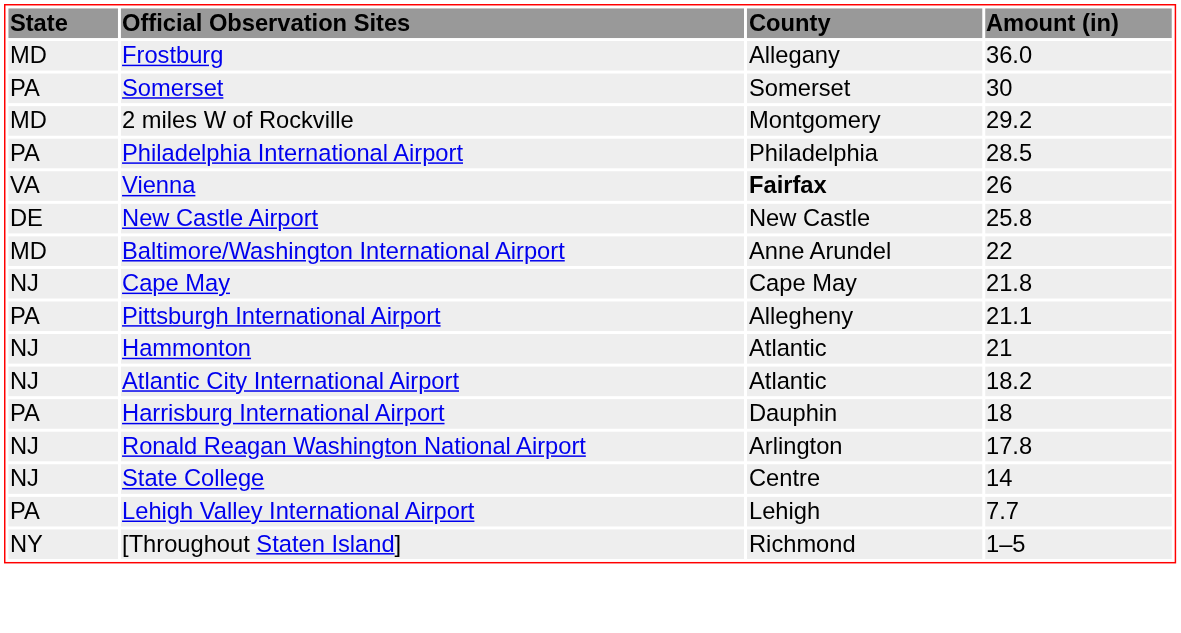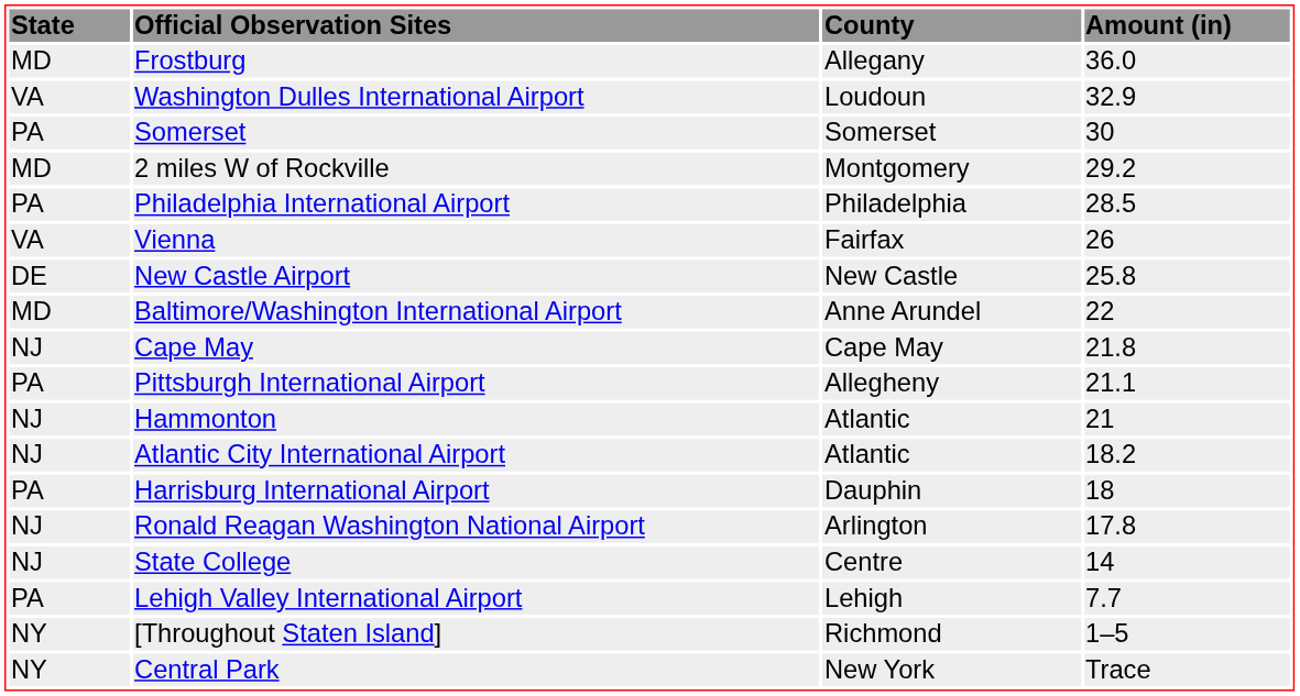 <table style="border:1px solid red; width:50%">
 <tr>
 <th align="left" style="width:7%; background-color:#999999;">State</th>
 <th align="left" style="width:40%; background-color:#999999;">Official Observation Sites</th>
 <th align="left" style="width:15%; background-color:#999999;">County</th>
 <th align="left" style="width:12%; background-color:#999999;">Amount (in)</th>
 </tr>
 <tr align="left" style="width:100%; background-color:#EEEEEE;">
 <td>MD</td>
 <td><a href='#'>Frostburg</a></td>
 <td>Allegany</td>
 <td>36.0</td>
+</tr>
+<tr align="left" style="width:100%; background-color:#EEEEEE;">
+<td>VA</td>
+<td><a href='#'>Washington Dulles International Airport</a></td>
+<td>Loudoun</td>
+<td>32.9</td>
 </tr>
 <tr align="left" style="width:100%; background-color:#EEEEEE;">
 <td>PA</td>
 <td><a href='#'>Somerset</a></td>
 <td>Somerset</td>
 <td>30</td>
 </tr>
 <tr align="left" style="width:100%; background-color:#EEEEEE;">
 <td>MD</td>
 <td>2 miles W of Rockville</td>
 <td>Montgomery</td>
 <td>29.2</td>
 </tr>
 <tr align="left" style="width:100%; background-color:#EEEEEE;">
 <td>PA</td>
 <td><a href='#'>Philadelphia International Airport</a></td>
 <td>Philadelphia</td>
 <td>28.5</td>
 </tr>
 <tr align="left" style="width:100%; background-color:#EEEEEE;">
 <td>VA</td>
 <td><a href='#'>Vienna</a></td>
-<td><strong>Fairfax</strong></td>
+<td>Fairfax</td>
 <td>26</td>
 </tr>
 <tr align="left" style="width:100%; background-color:#EEEEEE;">
 <td>DE</td>
 <td><a href='#'>New Castle Airport</a></td>
 <td>New Castle</td>
 <td>25.8</td>
 </tr>
 <tr align="left" style="width:100%; background-color:#EEEEEE;">
 <td>MD</td>
 <td><a href='#'>Baltimore/Washington International Airport</a></td>
 <td>Anne Arundel</td>
 <td>22</td>
 </tr>
 <tr align="left" style="width:100%; background-color:#EEEEEE;">
 <td>NJ</td>
 <td><a href='#'>Cape May</a></td>
 <td>Cape May</td>
 <td>21.8</td>
 </tr>
 <tr align="left" style="width:100%; background-color:#EEEEEE;">
 <td>PA</td>
 <td><a href='#'>Pittsburgh International Airport</a></td>
 <td>Allegheny</td>
 <td>21.1</td>
 </tr>
 <tr align="left" style="width:100%; background-color:#EEEEEE;">
 <td>NJ</td>
 <td><a href='#'>Hammonton</a></td>
 <td>Atlantic</td>
 <td>21</td>
 </tr>
 <tr align="left" style="width:100%; background-color:#EEEEEE;">
 <td>NJ</td>
 <td><a href='#'>Atlantic City International Airport</a></td>
 <td>Atlantic</td>
 <td>18.2</td>
 </tr>
 <tr align="left" style="width:100%; background-color:#EEEEEE;">
 <td>PA</td>
 <td><a href='#'>Harrisburg International Airport</a></td>
 <td>Dauphin</td>
 <td>18</td>
 </tr>
 <tr align="left" style="width:100%; background-color:#EEEEEE;">
 <td>NJ</td>
 <td><a href='#'>Ronald Reagan Washington National Airport</a></td>
 <td>Arlington</td>
 <td>17.8</td>
 </tr>
 <tr align="left" style="width:100%; background-color:#EEEEEE;">
 <td>NJ</td>
 <td><a href='#'>State College</a></td>
 <td>Centre</td>
 <td>14</td>
 </tr>
 <tr align="left" style="width:100%; background-color:#EEEEEE;">
 <td>PA</td>
 <td><a href='#'>Lehigh Valley International Airport</a></td>
 <td>Lehigh</td>
 <td>7.7</td>
 </tr>
 <tr align="left" style="width:100%; background-color:#EEEEEE;">
 <td>NY</td>
 <td>[Throughout <a href='#'>Staten Island</a>]</td>
 <td>Richmond</td>
 <td>1–5</td>
 </tr>
+<tr align="left" style="width:100%; background-color:#EEEEEE;">
+<td>NY</td>
+<td><a href='#'>Central Park</a></td>
+<td>New York</td>
+<td>Trace</td>
+</tr>
 </table>
